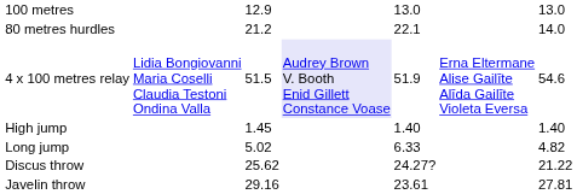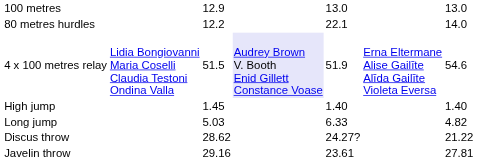 <table>
 <tr>
 <td>100 metres</td>
 <td></td>
 <td>12.9</td>
 <td></td>
 <td>13.0</td>
 <td></td>
 <td>13.0</td>
 </tr>
 <tr>
 <td>80 metres hurdles</td>
 <td></td>
-<td>21.2</td>
+<td>12.2</td>
 <td></td>
 <td>22.1</td>
 <td></td>
 <td>14.0</td>
 </tr>
 <tr>
 <td>4 x 100 metres relay</td>
 <td><br><a href='#'>Lidia Bongiovanni</a><br><a href='#'>Maria Coselli</a><br><a href='#'>Claudia Testoni</a><br><a href='#'>Ondina Valla</a></td>
 <td>51.5</td>
 <td style="background: lavender;"><br><a href='#'>Audrey Brown</a><br>V. Booth<br><a href='#'>Enid Gillett</a><br><a href='#'>Constance Voase</a></td>
 <td>51.9</td>
 <td><br><a href='#'>Erna Eltermane</a><br><a href='#'>Alise Gailīte</a><br><a href='#'>Alīda Gailīte</a><br><a href='#'>Violeta Eversa</a></td>
 <td>54.6</td>
 </tr>
 <tr>
 <td>High jump</td>
 <td></td>
 <td>1.45</td>
 <td></td>
 <td>1.40</td>
 <td></td>
 <td>1.40</td>
 </tr>
 <tr>
 <td>Long jump</td>
 <td></td>
-<td>5.02</td>
+<td>5.03</td>
 <td></td>
 <td>6.33</td>
 <td></td>
 <td>4.82</td>
 </tr>
 <tr>
 <td>Discus throw</td>
 <td></td>
-<td>25.62</td>
+<td>28.62</td>
 <td></td>
 <td>24.27?</td>
 <td></td>
 <td>21.22</td>
 </tr>
 <tr>
 <td>Javelin throw</td>
 <td></td>
 <td>29.16</td>
 <td></td>
 <td>23.61</td>
 <td></td>
 <td>27.81</td>
 </tr>
 </table>
